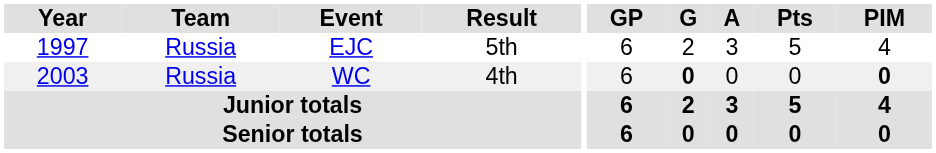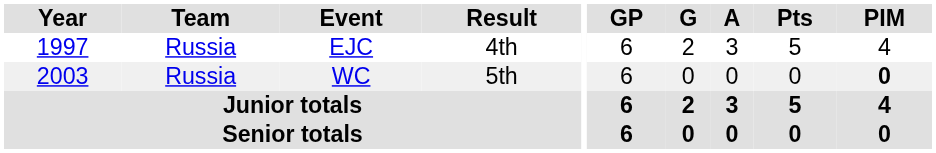 <table border="0" cellpadding="1" cellspacing="0" ID="Table3" style="text-align:center; width:40em">
 <tr ALIGN="center" bgcolor="#e0e0e0">
 <th>Year</th>
 <th>Team</th>
 <th>Event</th>
 <th>Result</th>
 <th rowspan="99" bgcolor="#ffffff"></th>
 <th>GP</th>
 <th>G</th>
 <th>A</th>
 <th>Pts</th>
 <th>PIM</th>
 </tr>
 <tr>
 <td><a href='#'>1997</a></td>
 <td><a href='#'>Russia</a></td>
 <td><a href='#'>EJC</a></td>
-<td>5th</td>
+<td>4th</td>
 <td>6</td>
 <td>2</td>
 <td>3</td>
 <td>5</td>
 <td>4</td>
 </tr>
 <tr bgcolor="#f0f0f0">
 <td><a href='#'>2003</a></td>
 <td><a href='#'>Russia</a></td>
 <td><a href='#'>WC</a></td>
-<td>4th</td>
+<td>5th</td>
 <td>6</td>
-<td><strong>0</strong></td>
+<td>0</td>
 <td>0</td>
 <td>0</td>
 <td><strong>0</strong></td>
 </tr>
 <tr bgcolor="#e0e0e0">
 <th colspan="4">Junior totals</th>
 <th>6</th>
 <th>2</th>
 <th>3</th>
 <th>5</th>
 <th>4</th>
 </tr>
 <tr bgcolor="#e0e0e0">
 <th colspan="4">Senior totals</th>
 <th>6</th>
 <th>0</th>
 <th>0</th>
 <th>0</th>
 <th>0</th>
 </tr>
 </table>
